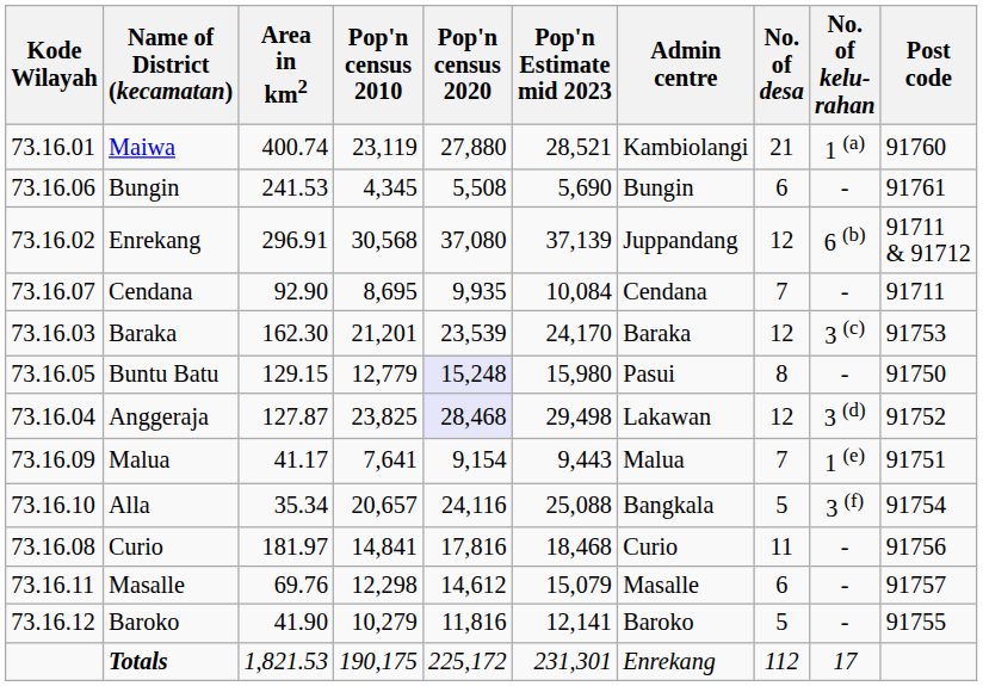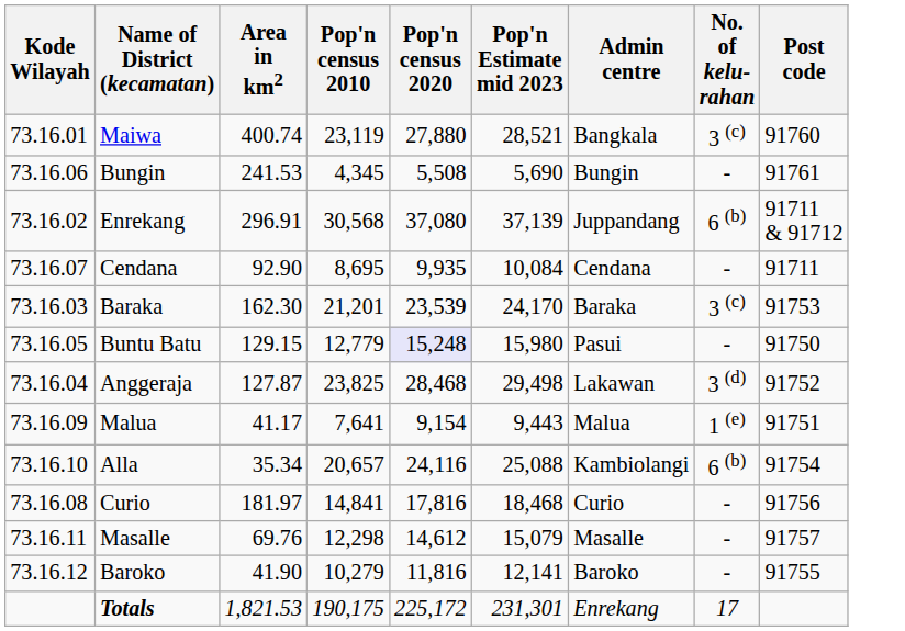 <table class="sortable wikitable">
 <tr>
 <th>Kode <br>Wilayah</th>
 <th>Name of<br>District<br>(<em>kecamatan</em>)</th>
 <th>Area<br>in<br> km<sup>2</sup></th>
 <th>Pop'n<br>census<br>2010</th>
 <th>Pop'n<br>census<br>2020</th>
 <th>Pop'n<br>Estimate<br>mid 2023</th>
 <th>Admin<br>centre</th>
-<th>No.<br> of<br><em>desa</em></th>
 <th>No.<br> of<br><em>kelu-<br>rahan</em></th>
 <th>Post<br>code</th>
 </tr>
 <tr>
 <td>73.16.01</td>
 <td><a href='#'>Maiwa</a></td>
 <td align="right">400.74</td>
 <td align="right">23,119</td>
 <td align="right">27,880</td>
 <td align="right">28,521</td>
-<td>Kambiolangi</td>
-<td align="center">21</td>
-<td align="center">1 <sup>(a)</sup></td>
+<td>Bangkala</td>
+<td align="center">3 <sup>(c)</sup></td>
 <td>91760</td>
 </tr>
 <tr>
 <td>73.16.06</td>
 <td>Bungin</td>
 <td align="right">241.53</td>
 <td align="right">4,345</td>
 <td align="right">5,508</td>
 <td align="right">5,690</td>
 <td>Bungin</td>
-<td align="center">6</td>
 <td align="center">-</td>
 <td>91761</td>
 </tr>
 <tr>
 <td>73.16.02</td>
 <td>Enrekang</td>
 <td align="right">296.91</td>
 <td align="right">30,568</td>
 <td align="right">37,080</td>
 <td align="right">37,139</td>
 <td>Juppandang</td>
-<td align="center">12</td>
 <td align="center">6 <sup>(b)</sup></td>
 <td>91711<br>& 91712</td>
 </tr>
 <tr>
 <td>73.16.07</td>
 <td>Cendana</td>
 <td align="right">92.90</td>
 <td align="right">8,695</td>
 <td align="right">9,935</td>
 <td align="right">10,084</td>
 <td>Cendana</td>
-<td align="center">7</td>
 <td align="center">-</td>
 <td>91711</td>
 </tr>
 <tr>
 <td>73.16.03</td>
 <td>Baraka</td>
 <td align="right">162.30</td>
 <td align="right">21,201</td>
 <td align="right">23,539</td>
 <td align="right">24,170</td>
 <td>Baraka</td>
-<td align="center">12</td>
 <td align="center">3 <sup>(c)</sup></td>
 <td>91753</td>
 </tr>
 <tr>
 <td>73.16.05</td>
 <td>Buntu Batu</td>
 <td align="right">129.15</td>
 <td align="right">12,779</td>
 <td align="right" style="background: lavender;">15,248</td>
 <td align="right">15,980</td>
 <td>Pasui</td>
-<td align="center">8</td>
 <td align="center">-</td>
 <td>91750</td>
 </tr>
 <tr>
 <td>73.16.04</td>
 <td>Anggeraja</td>
 <td align="right">127.87</td>
 <td align="right">23,825</td>
-<td align="right" style="background: lavender;">28,468</td>
+<td align="right">28,468</td>
 <td align="right">29,498</td>
 <td>Lakawan</td>
-<td align="center">12</td>
 <td align="center">3 <sup>(d)</sup></td>
 <td>91752</td>
 </tr>
 <tr>
 <td>73.16.09</td>
 <td>Malua</td>
 <td align="right">41.17</td>
 <td align="right">7,641</td>
 <td align="right">9,154</td>
 <td align="right">9,443</td>
 <td>Malua</td>
-<td align="center">7</td>
 <td align="center">1 <sup>(e)</sup></td>
 <td>91751</td>
 </tr>
 <tr>
 <td>73.16.10</td>
 <td>Alla</td>
 <td align="right">35.34</td>
 <td align="right">20,657</td>
 <td align="right">24,116</td>
 <td align="right">25,088</td>
-<td>Bangkala</td>
-<td align="center">5</td>
-<td align="center">3 <sup>(f)</sup></td>
+<td>Kambiolangi</td>
+<td align="center">6 <sup>(b)</sup></td>
 <td>91754</td>
 </tr>
 <tr>
 <td>73.16.08</td>
 <td>Curio</td>
 <td align="right">181.97</td>
 <td align="right">14,841</td>
 <td align="right">17,816</td>
 <td align="right">18,468</td>
 <td>Curio</td>
-<td align="center">11</td>
 <td align="center">-</td>
 <td>91756</td>
 </tr>
 <tr>
 <td>73.16.11</td>
 <td>Masalle</td>
 <td align="right">69.76</td>
 <td align="right">12,298</td>
 <td align="right">14,612</td>
 <td align="right">15,079</td>
 <td>Masalle</td>
-<td align="center">6</td>
 <td align="center">-</td>
 <td>91757</td>
 </tr>
 <tr>
 <td>73.16.12</td>
 <td>Baroko</td>
 <td align="right">41.90</td>
 <td align="right">10,279</td>
 <td align="right">11,816</td>
 <td align="right">12,141</td>
 <td>Baroko</td>
-<td align="center">5</td>
 <td align="center">-</td>
 <td>91755</td>
 </tr>
 <tr>
 <td></td>
 <td><strong><em>Totals</em></strong></td>
 <td align="right"><em>1,821.53</em></td>
 <td align="right"><em>190,175</em></td>
 <td align="right"><em>225,172</em></td>
 <td align="right"><em>231,301</em></td>
 <td><em>Enrekang</em></td>
-<td align="center"><em>112</em></td>
 <td align="center"><em>17</em></td>
 <td></td>
 </tr>
 </table>
